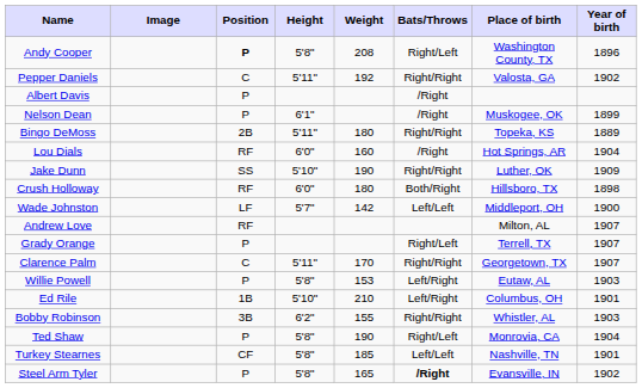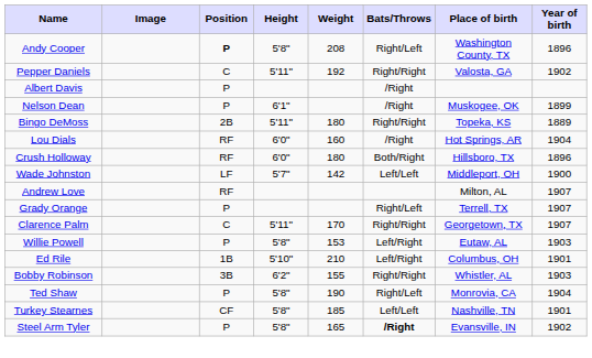 <table class="wikitable sortable">
 <tr>
 <th style="background:#ddf; width:16%;">Name</th>
 <th style="background:#ddf; width:16%;">Image</th>
 <th style="background:#ddf; width:9%;">Position</th>
 <th style="background:#ddf; width:9%;">Height</th>
 <th style="background:#ddf; width:9%;">Weight</th>
 <th style="background:#ddf; width:9%;">Bats/Throws</th>
 <th style="background:#ddf; width:16%;">Place of birth</th>
 <th style="background:#ddf; width:9%;">Year of birth</th>
 </tr>
 <tr style="text-align:center;">
 <td><a href='#'>Andy Cooper</a></td>
 <td></td>
 <td><strong>P</strong></td>
 <td>5'8"</td>
 <td>208</td>
 <td>Right/Left</td>
 <td><a href='#'>Washington County, TX</a></td>
 <td>1896</td>
 </tr>
 <tr style="text-align:center;">
 <td><a href='#'>Pepper Daniels</a></td>
 <td></td>
 <td>C</td>
 <td>5'11"</td>
 <td>192</td>
 <td>Right/Right</td>
 <td><a href='#'>Valosta, GA</a></td>
 <td>1902</td>
 </tr>
 <tr style="text-align:center;">
 <td><a href='#'>Albert Davis</a></td>
 <td></td>
 <td>P</td>
 <td></td>
 <td></td>
 <td>/Right</td>
 <td></td>
 <td></td>
 </tr>
 <tr style="text-align:center;">
 <td><a href='#'>Nelson Dean</a></td>
 <td></td>
 <td>P</td>
 <td>6'1"</td>
 <td></td>
 <td>/Right</td>
 <td><a href='#'>Muskogee, OK</a></td>
 <td>1899</td>
 </tr>
 <tr style="text-align:center;">
 <td><a href='#'>Bingo DeMoss</a></td>
 <td></td>
 <td>2B</td>
 <td>5'11"</td>
 <td>180</td>
 <td>Right/Right</td>
 <td><a href='#'>Topeka, KS</a></td>
 <td>1889</td>
 </tr>
 <tr style="text-align:center;">
 <td><a href='#'>Lou Dials</a></td>
 <td></td>
 <td>RF</td>
 <td>6'0"</td>
 <td>160</td>
 <td>/Right</td>
 <td><a href='#'>Hot Springs, AR</a></td>
 <td>1904</td>
 </tr>
 <tr style="text-align:center;">
-<td><a href='#'>Jake Dunn</a></td>
-<td></td>
-<td>SS</td>
-<td>5'10"</td>
-<td>190</td>
-<td>Right/Right</td>
-<td><a href='#'>Luther, OK</a></td>
-<td>1909</td>
-</tr>
-<tr style="text-align:center;">
 <td><a href='#'>Crush Holloway</a></td>
 <td></td>
 <td>RF</td>
 <td>6'0"</td>
 <td>180</td>
 <td>Both/Right</td>
 <td><a href='#'>Hillsboro, TX</a></td>
-<td>1898</td>
+<td>1896</td>
 </tr>
 <tr style="text-align:center;">
 <td><a href='#'>Wade Johnston</a></td>
 <td></td>
 <td>LF</td>
 <td>5'7"</td>
 <td>142</td>
 <td>Left/Left</td>
 <td><a href='#'>Middleport, OH</a></td>
 <td>1900</td>
 </tr>
 <tr style="text-align:center;">
 <td><a href='#'>Andrew Love</a></td>
 <td></td>
 <td>RF</td>
 <td></td>
 <td></td>
 <td></td>
 <td>Milton, AL</td>
 <td>1907</td>
 </tr>
 <tr style="text-align:center;">
 <td><a href='#'>Grady Orange</a></td>
 <td></td>
 <td>P</td>
 <td></td>
 <td></td>
 <td>Right/Left</td>
 <td><a href='#'>Terrell, TX</a></td>
 <td>1907</td>
 </tr>
 <tr style="text-align:center;">
 <td><a href='#'>Clarence Palm</a></td>
 <td></td>
 <td>C</td>
 <td>5'11"</td>
 <td>170</td>
 <td>Right/Right</td>
 <td><a href='#'>Georgetown, TX</a></td>
 <td>1907</td>
 </tr>
 <tr style="text-align:center;">
 <td><a href='#'>Willie Powell</a></td>
 <td></td>
 <td>P</td>
 <td>5'8"</td>
 <td>153</td>
 <td>Left/Right</td>
 <td><a href='#'>Eutaw, AL</a></td>
 <td>1903</td>
 </tr>
 <tr style="text-align:center;">
 <td><a href='#'>Ed Rile</a></td>
 <td></td>
 <td>1B</td>
 <td>5'10"</td>
 <td>210</td>
 <td>Left/Right</td>
 <td><a href='#'>Columbus, OH</a></td>
 <td>1901</td>
 </tr>
 <tr style="text-align:center;">
 <td><a href='#'>Bobby Robinson</a></td>
 <td></td>
 <td>3B</td>
 <td>6'2"</td>
 <td>155</td>
 <td>Right/Right</td>
 <td><a href='#'>Whistler, AL</a></td>
 <td>1903</td>
 </tr>
 <tr style="text-align:center;">
 <td><a href='#'>Ted Shaw</a></td>
 <td></td>
 <td>P</td>
 <td>5'8"</td>
 <td>190</td>
 <td>Right/Left</td>
 <td><a href='#'>Monrovia, CA</a></td>
 <td>1904</td>
 </tr>
 <tr style="text-align:center;">
 <td><a href='#'>Turkey Stearnes</a></td>
 <td></td>
 <td>CF</td>
 <td>5'8"</td>
 <td>185</td>
 <td>Left/Left</td>
 <td><a href='#'>Nashville, TN</a></td>
 <td>1901</td>
 </tr>
 <tr style="text-align:center;">
 <td><a href='#'>Steel Arm Tyler</a></td>
 <td></td>
 <td>P</td>
 <td>5'8"</td>
 <td>165</td>
 <td><strong>/Right</strong></td>
 <td><a href='#'>Evansville, IN</a></td>
 <td>1902</td>
 </tr>
 </table>
